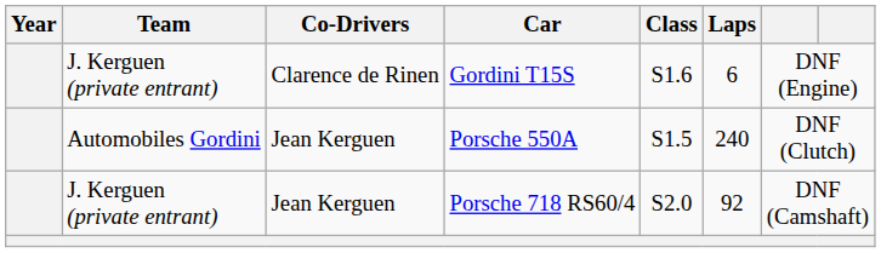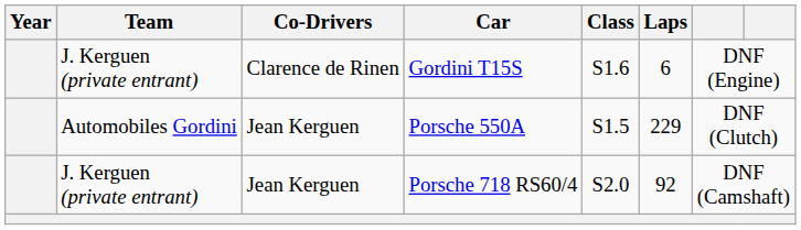 <table class="wikitable" style="text-align:center; font-size:90%">
 <tr>
 <th>Year</th>
 <th>Team</th>
 <th>Co-Drivers</th>
 <th>Car</th>
 <th>Class</th>
 <th>Laps</th>
 <th></th>
 <th></th>
 </tr>
 <tr>
 <th></th>
 <td align=left> J. Kerguen<br><em>(private entrant)</em></td>
 <td align=left> Clarence de Rinen</td>
 <td align=left><a href='#'>Gordini T15S</a></td>
 <td>S1.6</td>
 <td>6</td>
 <td colspan=2>DNF<br>(Engine)</td>
 </tr>
 <tr>
 <th></th>
 <td align=left> Automobiles <a href='#'>Gordini</a></td>
 <td align=left> Jean Kerguen</td>
 <td align=left><a href='#'>Porsche 550A</a></td>
 <td>S1.5</td>
-<td>240</td>
+<td>229</td>
 <td colspan=2>DNF<br>(Clutch)</td>
 </tr>
 <tr>
 <th></th>
 <td align=left> J. Kerguen<br><em>(private entrant)</em></td>
 <td align=left> Jean Kerguen</td>
 <td align=left><a href='#'>Porsche 718</a> RS60/4</td>
 <td>S2.0</td>
 <td>92</td>
 <td colspan=2>DNF<br>(Camshaft)</td>
 </tr>
 <tr>
 <th colspan="8"></th>
 </tr>
 </table>
